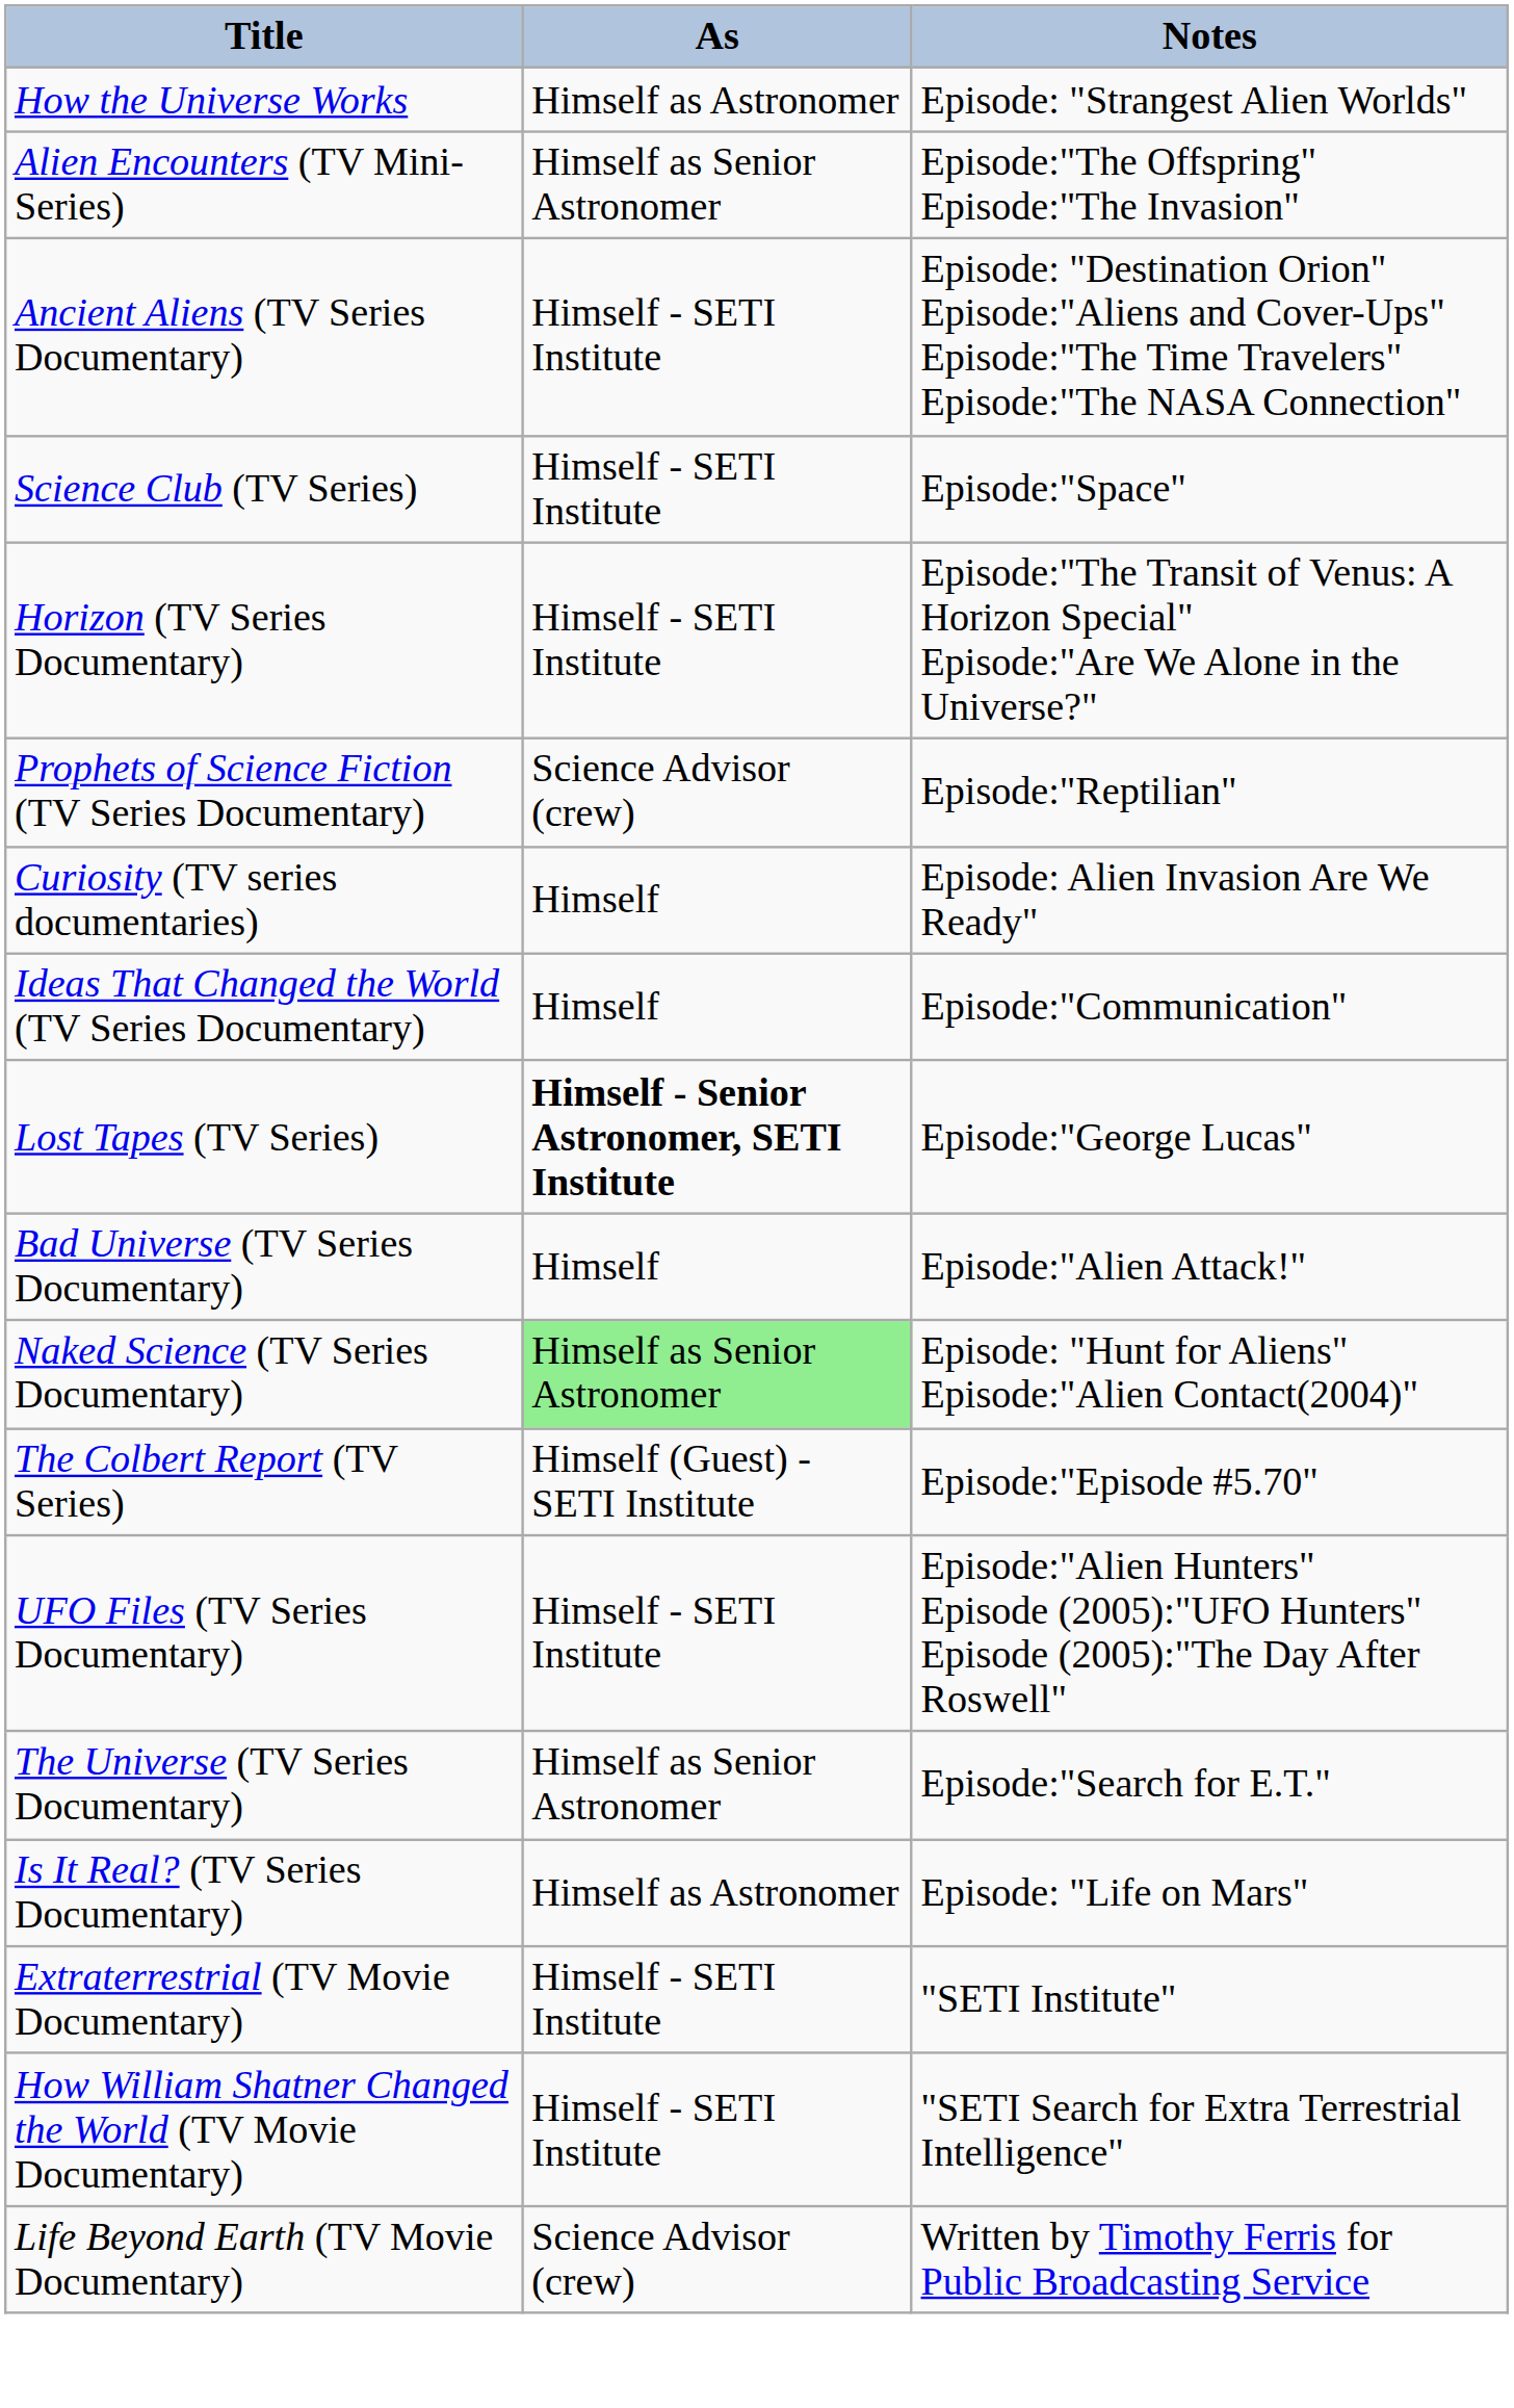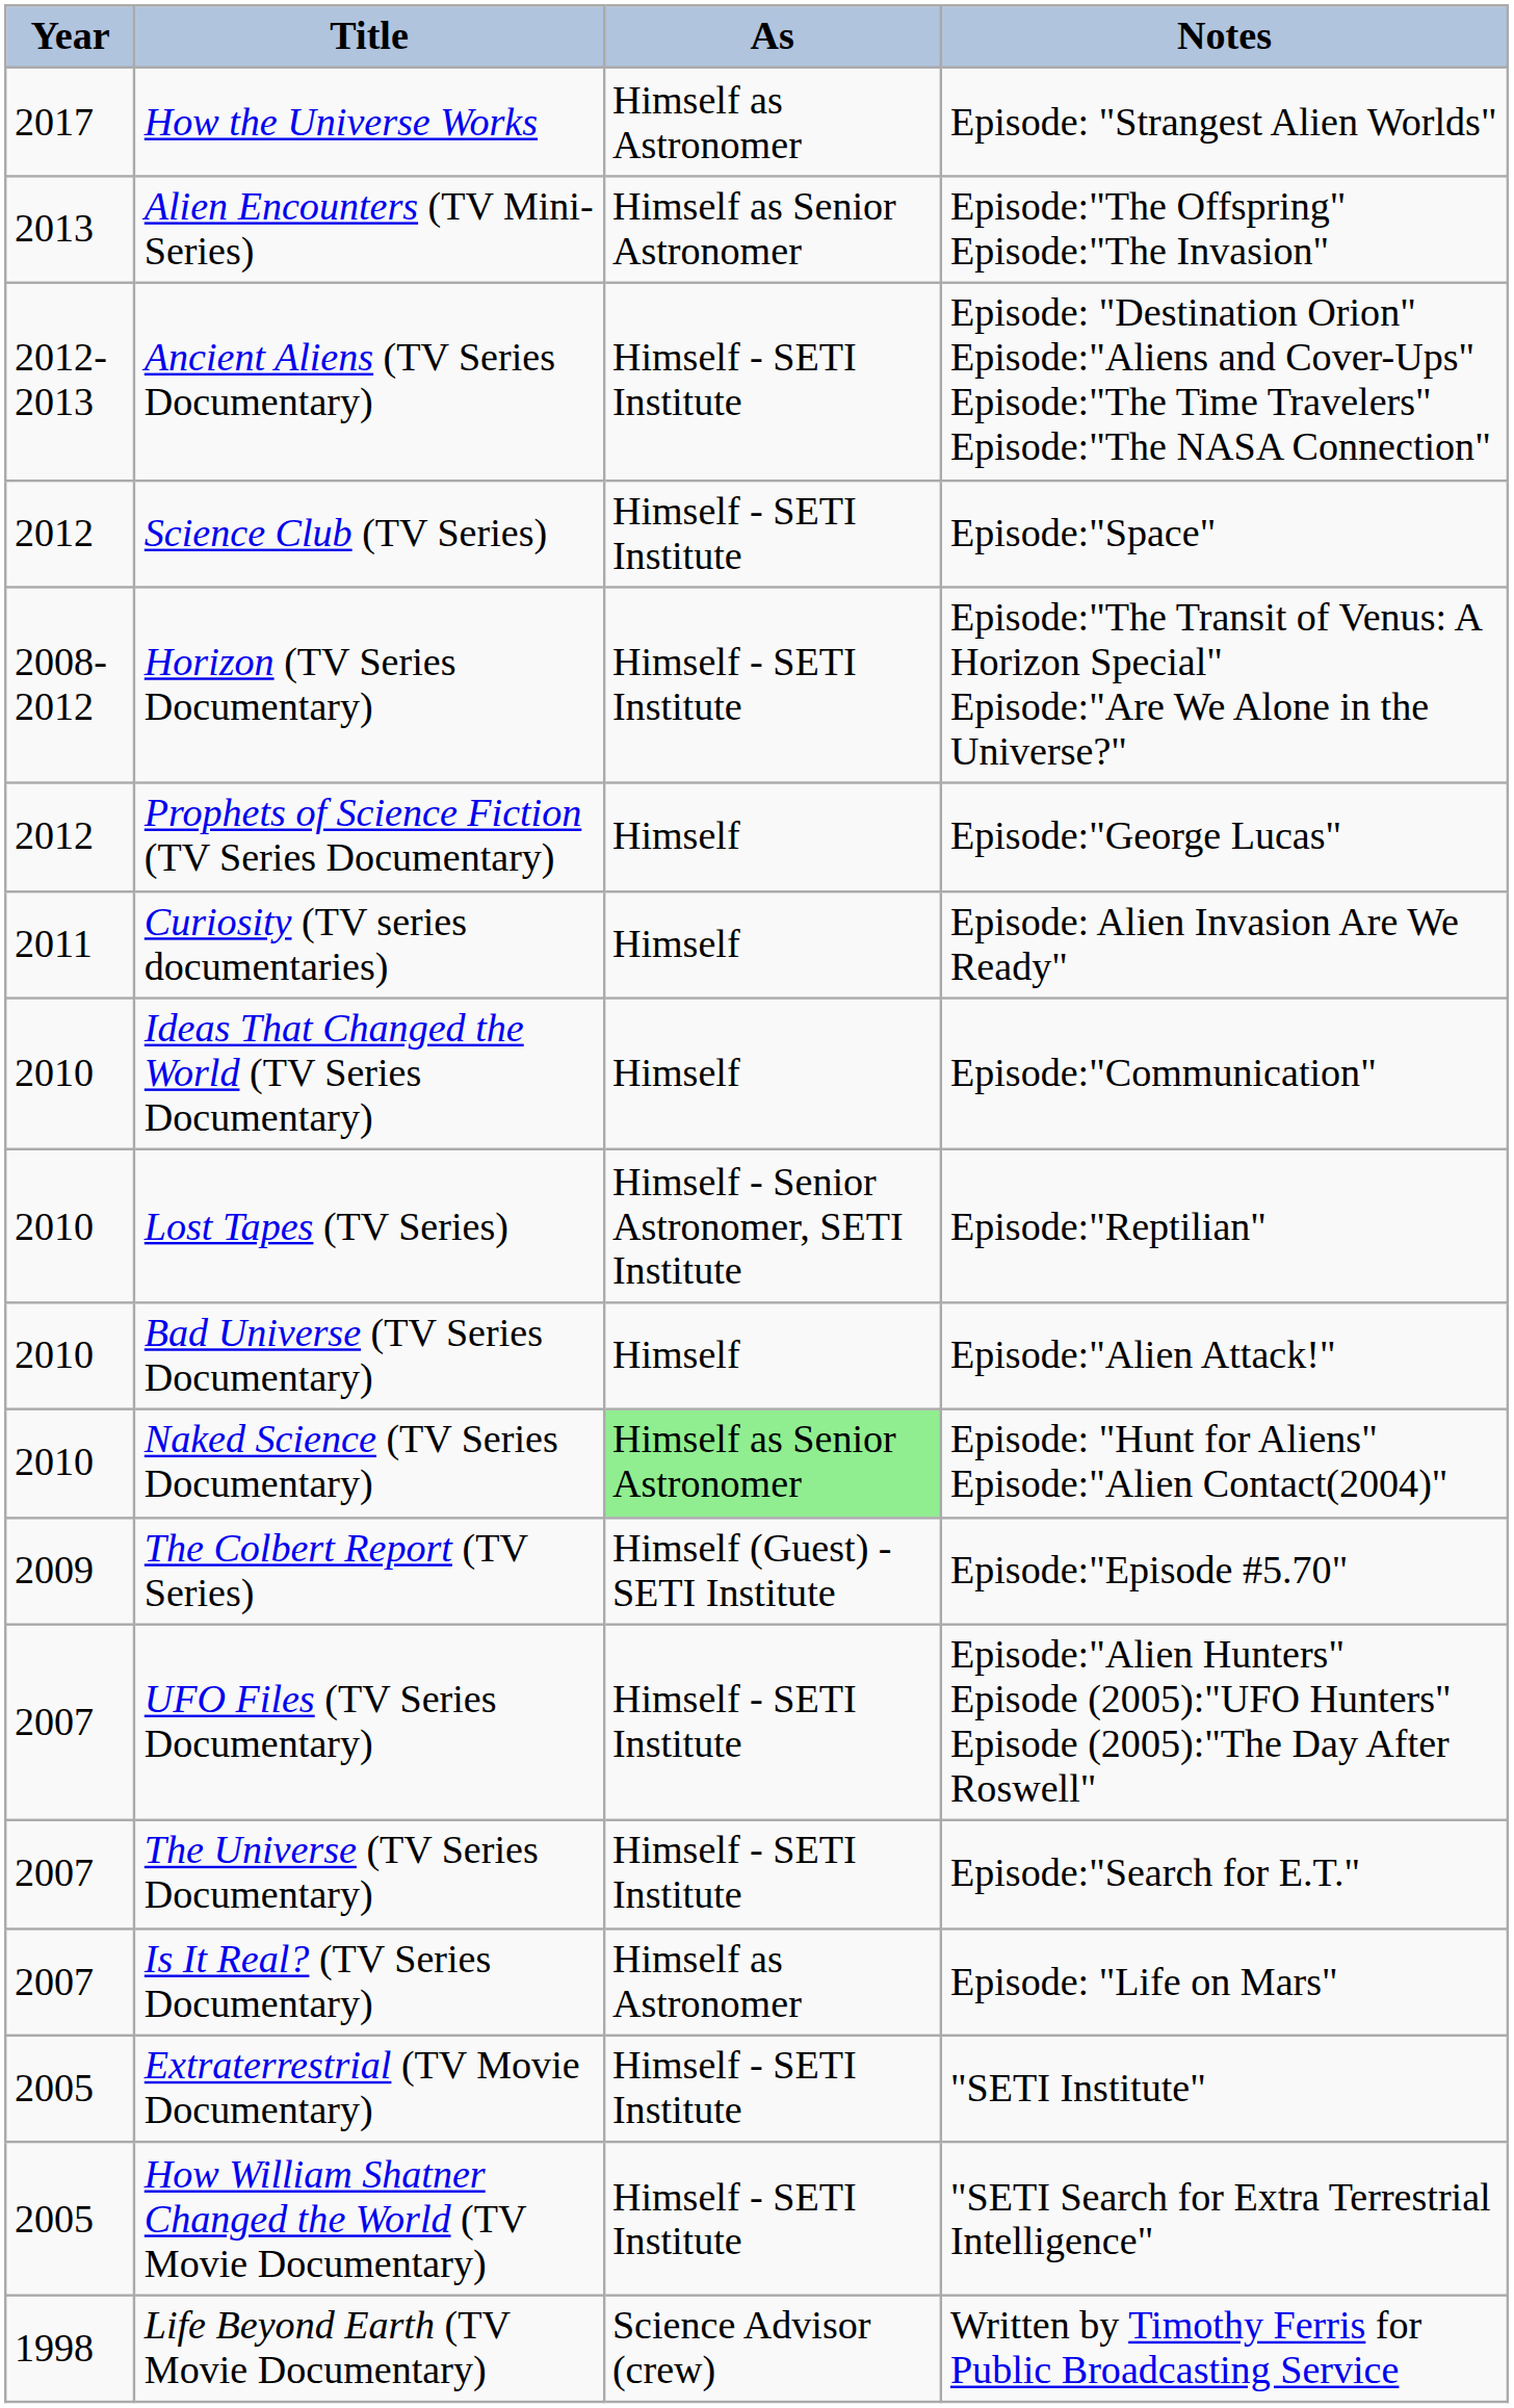 <table class="wikitable" ;>
 <tr style="text-align:center;">
+<th style="background:#B0C4DE;">Year</th>
 <th style="background:#B0C4DE;">Title</th>
 <th style="background:#B0C4DE;">As</th>
 <th style="background:#B0C4DE;">Notes</th>
 </tr>
 <tr>
+<td>2017</td>
 <td><em><a href='#'>How the Universe Works</a></em></td>
 <td>Himself as Astronomer<br></td>
 <td>Episode: "Strangest Alien Worlds"</td>
 </tr>
 <tr>
+<td>2013</td>
 <td><em><a href='#'>Alien Encounters</a></em> (TV Mini-Series)</td>
 <td>Himself as Senior Astronomer<br></td>
 <td>Episode:"The Offspring"<br>Episode:"The Invasion"</td>
 </tr>
 <tr>
+<td>2012-2013</td>
 <td><em><a href='#'>Ancient Aliens</a></em> (TV Series Documentary)</td>
 <td>Himself - SETI Institute<br></td>
 <td>Episode: "Destination Orion"<br>Episode:"Aliens and Cover-Ups"<br>Episode:"The Time Travelers"<br>Episode:"The NASA Connection"</td>
 </tr>
 <tr>
+<td>2012</td>
 <td><em><a href='#'>Science Club</a></em> (TV Series)</td>
 <td>Himself - SETI Institute<br></td>
 <td>Episode:"Space"</td>
 </tr>
 <tr>
+<td>2008-2012</td>
 <td><em><a href='#'>Horizon</a></em> (TV Series Documentary)</td>
 <td>Himself - SETI Institute<br></td>
 <td>Episode:"The Transit of Venus: A Horizon Special"<br>Episode:"Are We Alone in the Universe?"</td>
 </tr>
 <tr>
+<td>2012</td>
 <td><em><a href='#'>Prophets of Science Fiction</a></em> (TV Series Documentary)</td>
-<td>Science Advisor (crew)</td>
-<td>Episode:"Reptilian"</td>
+<td>Himself</td>
+<td>Episode:"George Lucas"</td>
 </tr>
 <tr>
+<td>2011</td>
 <td><em> <a href='#'>Curiosity</a></em> (TV series documentaries)</td>
 <td>Himself</td>
 <td>Episode: Alien Invasion Are We Ready"</td>
 </tr>
 <tr>
+<td>2010</td>
 <td><em><a href='#'>Ideas That Changed the World</a></em> (TV Series Documentary)</td>
 <td>Himself</td>
 <td>Episode:"Communication"</td>
 </tr>
 <tr>
+<td>2010</td>
 <td><em><a href='#'>Lost Tapes</a></em> (TV Series)</td>
-<td><strong>Himself - Senior Astronomer, SETI Institute<br></strong></td>
-<td>Episode:"George Lucas"</td>
+<td>Himself - Senior Astronomer, SETI Institute<br></td>
+<td>Episode:"Reptilian"</td>
 </tr>
 <tr>
+<td>2010</td>
 <td><em><a href='#'>Bad Universe</a></em> (TV Series Documentary)</td>
 <td>Himself</td>
 <td>Episode:"Alien Attack!"</td>
 </tr>
 <tr>
+<td>2010</td>
 <td><em><a href='#'>Naked Science</a></em> (TV Series Documentary)</td>
 <td style="background: lightgreen;">Himself as Senior Astronomer</td>
 <td>Episode: "Hunt for Aliens"<br>Episode:"Alien Contact(2004)"</td>
 </tr>
 <tr>
+<td>2009</td>
 <td><em><a href='#'>The Colbert Report</a></em> (TV Series)</td>
 <td>Himself (Guest) - SETI Institute<br></td>
 <td>Episode:"Episode #5.70"</td>
 </tr>
 <tr>
+<td>2007</td>
 <td><em><a href='#'>UFO Files</a></em> (TV Series Documentary)</td>
 <td>Himself - SETI Institute<br></td>
 <td>Episode:"Alien Hunters"<br>Episode (2005):"UFO Hunters"<br>Episode (2005):"The Day After Roswell"</td>
 </tr>
 <tr>
+<td>2007</td>
 <td><em><a href='#'>The Universe</a></em> (TV Series Documentary)</td>
-<td>Himself as Senior Astronomer<br></td>
+<td>Himself - SETI Institute<br></td>
 <td>Episode:"Search for E.T."</td>
 </tr>
 <tr>
+<td>2007</td>
 <td><em><a href='#'>Is It Real?</a></em> (TV Series Documentary)</td>
 <td>Himself as Astronomer<br></td>
 <td>Episode: "Life on Mars"</td>
 </tr>
 <tr>
+<td>2005</td>
 <td><em><a href='#'>Extraterrestrial</a></em> (TV Movie Documentary)</td>
 <td>Himself - SETI Institute<br></td>
 <td>"SETI Institute"</td>
 </tr>
 <tr>
+<td>2005</td>
 <td><em><a href='#'>How William Shatner Changed the World</a></em> (TV Movie Documentary)</td>
 <td>Himself - SETI Institute<br></td>
 <td>"SETI Search for Extra Terrestrial Intelligence"</td>
 </tr>
 <tr>
+<td>1998</td>
 <td><em>Life Beyond Earth</em> (TV Movie Documentary)</td>
 <td>Science Advisor (crew)</td>
 <td>Written by <a href='#'>Timothy Ferris</a> for <a href='#'>Public Broadcasting Service</a></td>
 </tr>
 </table>
